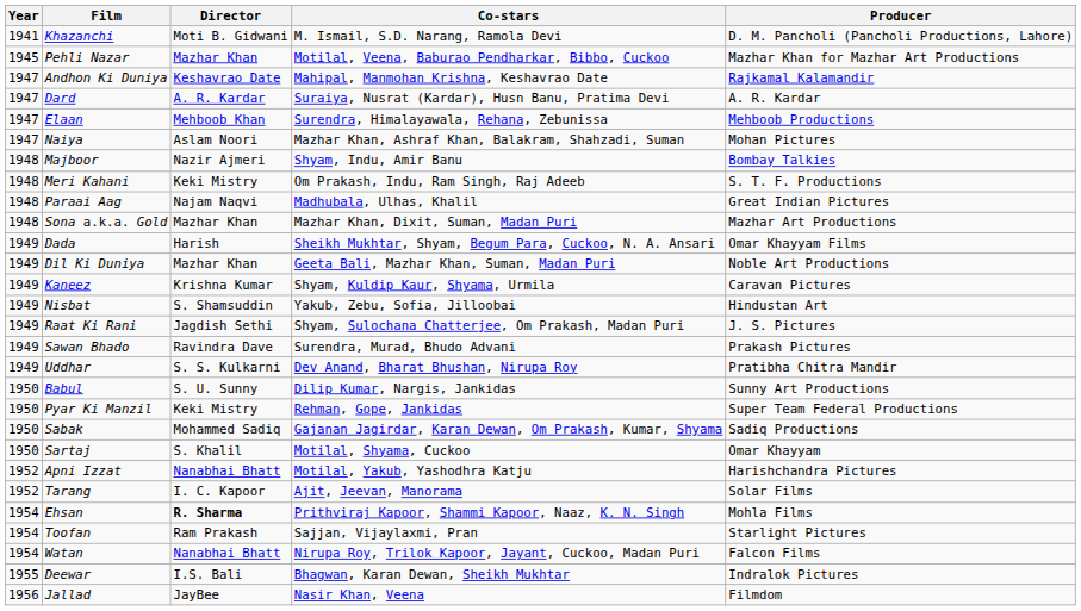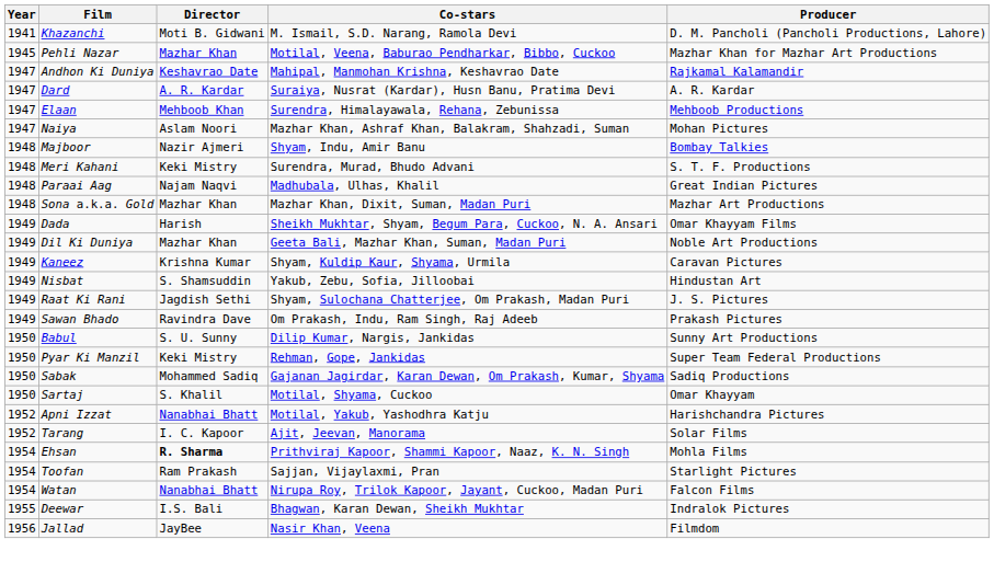 <table class="wikitable">
 <tr>
 <th>Year</th>
 <th>Film</th>
 <th>Director</th>
 <th>Co-stars</th>
 <th>Producer</th>
 </tr>
 <tr>
 <td>1941</td>
 <td><em><a href='#'>Khazanchi</a></em></td>
 <td>Moti B. Gidwani</td>
 <td>M. Ismail, S.D. Narang, Ramola Devi</td>
 <td>D. M. Pancholi (Pancholi Productions, Lahore)</td>
 </tr>
 <tr>
 <td>1945</td>
 <td><em>Pehli Nazar</em></td>
 <td><a href='#'>Mazhar Khan</a></td>
 <td><a href='#'>Motilal</a>, <a href='#'>Veena</a>, <a href='#'>Baburao Pendharkar</a>, <a href='#'>Bibbo</a>, <a href='#'>Cuckoo</a></td>
 <td>Mazhar Khan for Mazhar Art Productions</td>
 </tr>
 <tr>
 <td>1947</td>
 <td><em>Andhon Ki Duniya</em></td>
 <td><a href='#'>Keshavrao Date</a></td>
 <td><a href='#'>Mahipal</a>, <a href='#'>Manmohan Krishna</a>, Keshavrao Date</td>
 <td><a href='#'>Rajkamal Kalamandir</a></td>
 </tr>
 <tr>
 <td>1947</td>
 <td><em><a href='#'>Dard</a></em></td>
 <td><a href='#'>A. R. Kardar</a></td>
 <td><a href='#'>Suraiya</a>, Nusrat (Kardar), Husn Banu, Pratima Devi</td>
 <td>A. R. Kardar</td>
 </tr>
 <tr>
 <td>1947</td>
 <td><a href='#'><em>Elaan</em></a></td>
 <td><a href='#'>Mehboob Khan</a></td>
 <td><a href='#'>Surendra</a>, Himalayawala, <a href='#'>Rehana</a>, Zebunissa</td>
 <td><a href='#'>Mehboob Productions</a></td>
 </tr>
 <tr>
 <td>1947</td>
 <td><em>Naiya</em></td>
 <td>Aslam Noori</td>
 <td>Mazhar Khan, Ashraf Khan, Balakram, Shahzadi, Suman</td>
 <td>Mohan Pictures</td>
 </tr>
 <tr>
 <td>1948</td>
 <td><em>Majboor</em></td>
 <td>Nazir Ajmeri</td>
 <td><a href='#'>Shyam</a>, Indu, Amir Banu</td>
 <td><a href='#'>Bombay Talkies</a></td>
 </tr>
 <tr>
 <td>1948</td>
 <td><em>Meri Kahani</em></td>
 <td>Keki Mistry</td>
-<td>Om Prakash, Indu, Ram Singh, Raj Adeeb</td>
+<td>Surendra, Murad, Bhudo Advani</td>
 <td>S. T. F. Productions</td>
 </tr>
 <tr>
 <td>1948</td>
 <td><em>Paraai Aag</em></td>
 <td>Najam Naqvi</td>
 <td><a href='#'>Madhubala</a>, Ulhas, Khalil</td>
 <td>Great Indian Pictures</td>
 </tr>
 <tr>
 <td>1948</td>
 <td><em>Sona</em> a.k.a. <em>Gold</em></td>
 <td>Mazhar Khan</td>
 <td>Mazhar Khan, Dixit, Suman, <a href='#'>Madan Puri</a></td>
 <td>Mazhar Art Productions</td>
 </tr>
 <tr>
 <td>1949</td>
 <td><em>Dada</em></td>
 <td>Harish</td>
 <td><a href='#'>Sheikh Mukhtar</a>, Shyam, <a href='#'>Begum Para</a>, <a href='#'>Cuckoo</a>, N. A. Ansari</td>
 <td>Omar Khayyam Films</td>
 </tr>
 <tr>
 <td>1949</td>
 <td><em>Dil Ki Duniya</em></td>
 <td>Mazhar Khan</td>
 <td><a href='#'>Geeta Bali</a>, Mazhar Khan, Suman, <a href='#'>Madan Puri</a></td>
 <td>Noble Art Productions</td>
 </tr>
 <tr>
 <td>1949</td>
 <td><em><a href='#'>Kaneez</a></em></td>
 <td>Krishna Kumar</td>
 <td>Shyam, <a href='#'>Kuldip Kaur</a>, <a href='#'>Shyama</a>, Urmila</td>
 <td>Caravan Pictures</td>
 </tr>
 <tr>
 <td>1949</td>
 <td><em>Nisbat</em></td>
 <td>S. Shamsuddin</td>
 <td>Yakub, Zebu, Sofia, Jilloobai</td>
 <td>Hindustan Art</td>
 </tr>
 <tr>
 <td>1949</td>
 <td><em>Raat Ki Rani</em></td>
 <td>Jagdish Sethi</td>
 <td>Shyam, <a href='#'>Sulochana Chatterjee</a>, Om Prakash, Madan Puri</td>
 <td>J. S. Pictures</td>
 </tr>
 <tr>
 <td>1949</td>
 <td><em>Sawan Bhado</em></td>
 <td>Ravindra Dave</td>
-<td>Surendra, Murad, Bhudo Advani</td>
+<td>Om Prakash, Indu, Ram Singh, Raj Adeeb</td>
 <td>Prakash Pictures</td>
-</tr>
-<tr>
-<td>1949</td>
-<td><em>Uddhar</em></td>
-<td>S. S. Kulkarni</td>
-<td><a href='#'>Dev Anand</a>, <a href='#'>Bharat Bhushan</a>, <a href='#'>Nirupa Roy</a></td>
-<td>Pratibha Chitra Mandir</td>
 </tr>
 <tr>
 <td>1950</td>
 <td><em><a href='#'>Babul</a></em></td>
 <td>S. U. Sunny</td>
 <td><a href='#'>Dilip Kumar</a>, Nargis, Jankidas</td>
 <td>Sunny Art Productions</td>
 </tr>
 <tr>
 <td>1950</td>
 <td><em>Pyar Ki Manzil</em></td>
 <td>Keki Mistry</td>
 <td><a href='#'>Rehman</a>, <a href='#'>Gope</a>, <a href='#'>Jankidas</a></td>
 <td>Super Team Federal Productions</td>
 </tr>
 <tr>
 <td>1950</td>
 <td><em>Sabak</em></td>
 <td>Mohammed Sadiq</td>
 <td><a href='#'>Gajanan Jagirdar</a>, <a href='#'>Karan Dewan</a>, <a href='#'>Om Prakash</a>, Kumar, <a href='#'>Shyama</a></td>
 <td>Sadiq Productions</td>
 </tr>
 <tr>
 <td>1950</td>
 <td><em>Sartaj</em></td>
 <td>S. Khalil</td>
 <td><a href='#'>Motilal</a>, <a href='#'>Shyama</a>, Cuckoo</td>
 <td>Omar Khayyam</td>
 </tr>
 <tr>
 <td>1952</td>
 <td><em>Apni Izzat</em></td>
 <td><a href='#'>Nanabhai Bhatt</a></td>
 <td><a href='#'>Motilal</a>, <a href='#'>Yakub</a>, Yashodhra Katju</td>
 <td>Harishchandra Pictures</td>
 </tr>
 <tr>
 <td>1952</td>
 <td><em>Tarang</em></td>
 <td>I. C. Kapoor</td>
 <td><a href='#'>Ajit</a>, <a href='#'>Jeevan</a>, <a href='#'>Manorama</a></td>
 <td>Solar Films</td>
 </tr>
 <tr>
 <td>1954</td>
 <td><em>Ehsan</em></td>
 <td><strong>R. Sharma</strong></td>
 <td><a href='#'>Prithviraj Kapoor</a>, <a href='#'>Shammi Kapoor</a>, Naaz, <a href='#'>K. N. Singh</a></td>
 <td>Mohla Films</td>
 </tr>
 <tr>
 <td>1954</td>
 <td><em>Toofan</em></td>
 <td>Ram Prakash</td>
 <td>Sajjan, Vijaylaxmi, Pran</td>
 <td>Starlight Pictures</td>
 </tr>
 <tr>
 <td>1954</td>
 <td><em>Watan</em></td>
 <td><a href='#'>Nanabhai Bhatt</a></td>
 <td><a href='#'>Nirupa Roy</a>, <a href='#'>Trilok Kapoor</a>, <a href='#'>Jayant</a>, Cuckoo, Madan Puri</td>
 <td>Falcon Films</td>
 </tr>
 <tr>
 <td>1955</td>
 <td><em>Deewar</em></td>
 <td>I.S. Bali</td>
 <td><a href='#'>Bhagwan</a>, Karan Dewan, <a href='#'>Sheikh Mukhtar</a></td>
 <td>Indralok Pictures</td>
 </tr>
 <tr>
 <td>1956</td>
 <td><em>Jallad</em></td>
 <td>JayBee</td>
 <td><a href='#'>Nasir Khan</a>, <a href='#'>Veena</a></td>
 <td>Filmdom</td>
 </tr>
 </table>
